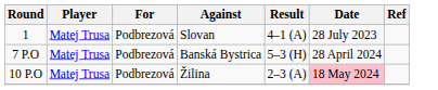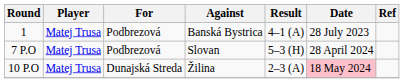 <table class="wikitable">
 <tr>
 <th>Round</th>
 <th>Player</th>
 <th>For</th>
 <th>Against</th>
 <th style="text-align:center">Result</th>
 <th>Date</th>
 <th>Ref</th>
 </tr>
 <tr>
 <td align="center">1</td>
 <td> <a href='#'>Matej Trusa</a></td>
 <td>Podbrezová</td>
-<td>Slovan</td>
+<td>Banská Bystrica</td>
 <td>4–1 (A)</td>
 <td>28 July 2023</td>
 <td></td>
 </tr>
 <tr>
 <td align="center">7 P.O</td>
 <td> <a href='#'>Matej Trusa</a></td>
 <td>Podbrezová</td>
-<td>Banská Bystrica</td>
+<td>Slovan</td>
 <td>5–3 (H)</td>
 <td>28 April 2024</td>
 <td></td>
 </tr>
 <tr>
 <td align="center">10 P.O</td>
 <td> <a href='#'>Matej Trusa</a></td>
-<td>Podbrezová</td>
+<td>Dunajská Streda</td>
 <td>Žilina</td>
 <td>2–3 (A)</td>
 <td style="background: pink;">18 May 2024</td>
 <td></td>
 </tr>
 <tr>
 </tr>
 </table>
